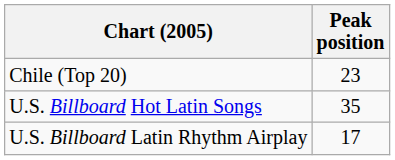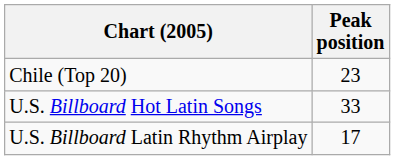 <table class="wikitable">
 <tr>
 <th>Chart (2005)</th>
 <th>Peak<br>position</th>
 </tr>
 <tr>
 <td>Chile (Top 20)</td>
 <td align="center">23</td>
 </tr>
 <tr>
 <td>U.S. <em><a href='#'>Billboard</a></em> <a href='#'>Hot Latin Songs</a></td>
-<td align="center">35</td>
+<td align="center">33</td>
 </tr>
 <tr>
 <td>U.S. <em>Billboard</em> Latin Rhythm Airplay</td>
 <td align="center">17</td>
 </tr>
 </table>
